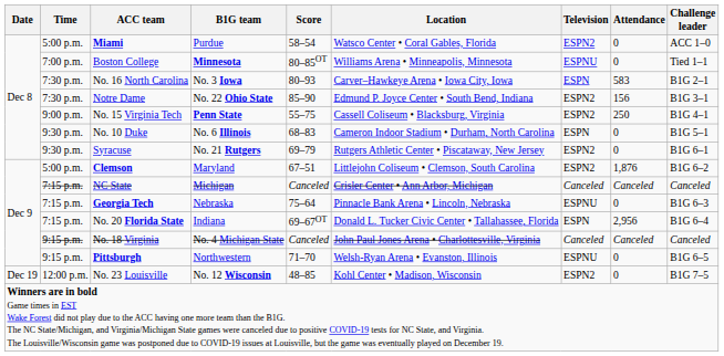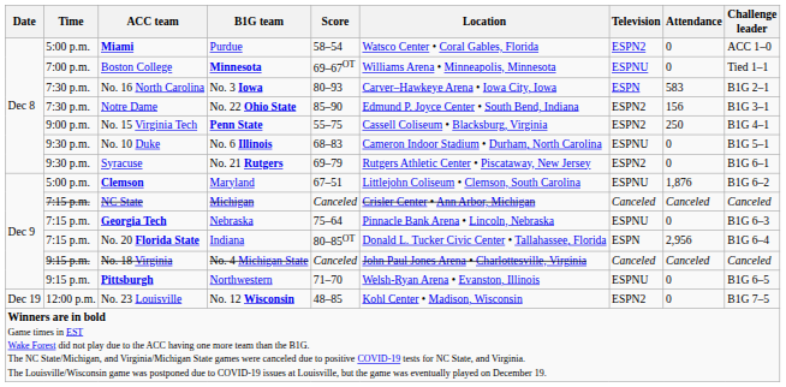 <table class="wikitable" style="font-size: 95%;">
 <tr>
 <th>Date</th>
 <th>Time</th>
 <th>ACC team</th>
 <th>B1G team</th>
 <th>Score</th>
 <th>Location</th>
 <th>Television</th>
 <th>Attendance</th>
 <th>Challenge<br>leader</th>
 </tr>
 <tr>
 <td rowspan=7>Dec 8</td>
 <td>5:00 p.m.</td>
 <td><a href='#'><strong>Miami</strong></a></td>
 <td><a href='#'>Purdue</a></td>
 <td>58–54</td>
 <td><a href='#'>Watsco Center</a> • <a href='#'>Coral Gables, Florida</a></td>
 <td><a href='#'>ESPN2</a></td>
 <td>0</td>
 <td>ACC 1–0</td>
 </tr>
 <tr>
 <td>7:00 p.m.</td>
 <td><a href='#'>Boston College</a></td>
 <td><a href='#'><strong>Minnesota</strong></a></td>
-<td>80–85<sup>OT</sup></td>
+<td>69–67<sup>OT</sup></td>
 <td><a href='#'>Williams Arena</a> • <a href='#'>Minneapolis, Minnesota</a></td>
 <td><a href='#'>ESPNU</a></td>
 <td>0</td>
 <td>Tied 1–1</td>
 </tr>
 <tr>
 <td>7:30 p.m.</td>
 <td>No. 16 <a href='#'>North Carolina</a></td>
 <td>No. 3 <a href='#'><strong>Iowa</strong></a></td>
 <td>80–93</td>
 <td><a href='#'>Carver–Hawkeye Arena</a> • <a href='#'>Iowa City, Iowa</a></td>
 <td><a href='#'>ESPN</a></td>
 <td>583</td>
 <td>B1G 2–1</td>
 </tr>
 <tr>
 <td>7:30 p.m.</td>
 <td><a href='#'>Notre Dame</a></td>
 <td>No. 22 <a href='#'><strong>Ohio State</strong></a></td>
 <td>85–90</td>
 <td><a href='#'>Edmund P. Joyce Center</a> • <a href='#'>South Bend, Indiana</a></td>
 <td>ESPN2</td>
 <td>156</td>
 <td>B1G 3–1</td>
 </tr>
 <tr>
 <td>9:00 p.m.</td>
 <td>No. 15 <a href='#'>Virginia Tech</a></td>
 <td><a href='#'><strong>Penn State</strong></a></td>
 <td>55–75</td>
 <td><a href='#'>Cassell Coliseum</a> • <a href='#'>Blacksburg, Virginia</a></td>
 <td>ESPN2</td>
 <td>250</td>
 <td>B1G 4–1</td>
 </tr>
 <tr>
 <td>9:30 p.m.</td>
 <td>No. 10 <a href='#'>Duke</a></td>
 <td>No. 6 <a href='#'><strong>Illinois</strong></a></td>
 <td>68–83</td>
 <td><a href='#'>Cameron Indoor Stadium</a> • <a href='#'>Durham, North Carolina</a></td>
-<td>ESPN</td>
+<td>ESPNU</td>
 <td>0</td>
 <td>B1G 5–1</td>
 </tr>
 <tr>
 <td>9:30 p.m.</td>
 <td><a href='#'>Syracuse</a></td>
 <td>No. 21 <a href='#'><strong>Rutgers</strong></a></td>
 <td>69–79</td>
 <td><a href='#'>Rutgers Athletic Center</a> • <a href='#'>Piscataway, New Jersey</a></td>
 <td>ESPN2</td>
 <td>0</td>
 <td>B1G 6–1</td>
 </tr>
 <tr>
 <td rowspan=6>Dec 9</td>
 <td>5:00 p.m.</td>
 <td><a href='#'><strong>Clemson</strong></a></td>
 <td><a href='#'>Maryland</a></td>
 <td>67–51</td>
 <td><a href='#'>Littlejohn Coliseum</a> • <a href='#'>Clemson, South Carolina</a></td>
-<td>ESPN2</td>
+<td>ESPNU</td>
 <td>1,876</td>
 <td>B1G 6–2</td>
 </tr>
 <tr>
 <td><s>7:15 p.m.</s></td>
 <td><s><a href='#'>NC State</a></s></td>
 <td><s><a href='#'>Michigan</a></s></td>
 <td><em>Canceled</em></td>
 <td><s><a href='#'>Crisler Center</a> • <a href='#'>Ann Arbor, Michigan</a></s></td>
 <td><em>Canceled</em></td>
 <td><em>Canceled</em></td>
 <td><em>Canceled</em></td>
 </tr>
 <tr>
 <td>7:15 p.m.</td>
 <td><a href='#'><strong>Georgia Tech</strong></a></td>
 <td><a href='#'>Nebraska</a></td>
 <td>75–64</td>
 <td><a href='#'>Pinnacle Bank Arena</a> • <a href='#'>Lincoln, Nebraska</a></td>
 <td>ESPNU</td>
 <td>0</td>
 <td>B1G 6–3</td>
 </tr>
 <tr>
 <td>7:15 p.m.</td>
 <td>No. 20 <a href='#'><strong>Florida State</strong></a></td>
 <td><a href='#'>Indiana</a></td>
-<td>69–67<sup>OT</sup></td>
+<td>80–85<sup>OT</sup></td>
 <td><a href='#'>Donald L. Tucker Civic Center</a> • <a href='#'>Tallahassee, Florida</a></td>
 <td>ESPN</td>
 <td>2,956</td>
 <td>B1G 6–4</td>
 </tr>
 <tr>
 <td><s>9:15 p.m.</s></td>
 <td><s>No. 18 <a href='#'>Virginia</a></s></td>
 <td><s>No. 4 <a href='#'>Michigan State</a></s></td>
 <td><em>Canceled</em></td>
 <td><s><a href='#'>John Paul Jones Arena</a> • <a href='#'>Charlottesville, Virginia</a></s></td>
 <td><em>Canceled</em></td>
 <td><em>Canceled</em></td>
 <td><em>Canceled</em></td>
 </tr>
 <tr>
 <td>9:15 p.m.</td>
 <td><a href='#'><strong>Pittsburgh</strong></a></td>
 <td><a href='#'>Northwestern</a></td>
 <td>71–70</td>
 <td><a href='#'>Welsh-Ryan Arena</a> • <a href='#'>Evanston, Illinois</a></td>
 <td>ESPNU</td>
 <td>0</td>
 <td>B1G 6–5</td>
 </tr>
 <tr>
 <td rowspan=1>Dec 19</td>
 <td>12:00 p.m.</td>
 <td>No. 23 <a href='#'>Louisville</a></td>
 <td>No. 12 <a href='#'><strong>Wisconsin</strong></a></td>
 <td>48–85</td>
 <td><a href='#'>Kohl Center</a> • <a href='#'>Madison, Wisconsin</a></td>
 <td>ESPN2</td>
 <td>0</td>
 <td>B1G 7–5</td>
 </tr>
 <tr>
 <td colspan=9><strong>Winners are in bold</strong><br><small>Game times in <a href='#'>EST</a><br><a href='#'>Wake Forest</a> did not play due to the ACC having one more team than the B1G.<br>The NC State/Michigan, and Virginia/Michigan State games were canceled due to positive <a href='#'>COVID-19</a> tests for NC State, and Virginia.<br>The Louisville/Wisconsin game was postponed due to COVID-19 issues at Louisville, but the game was eventually played on December 19.</small></td>
 </tr>
 </table>
